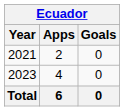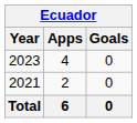 <table class="wikitable" style="text-align:center">
 <tr>
 <th colspan=3><a href='#'>Ecuador</a></th>
 </tr>
 <tr>
 <th>Year</th>
 <th>Apps</th>
 <th>Goals</th>
 </tr>
 <tr>
-<td>2021</td>
-<td>2</td>
+<td>2023</td>
+<td>4</td>
 <td>0</td>
 </tr>
 <tr>
-<td>2023</td>
-<td>4</td>
+<td>2021</td>
+<td>2</td>
 <td>0</td>
 </tr>
 <tr>
 <th>Total</th>
 <th>6</th>
 <th>0</th>
 </tr>
 </table>
